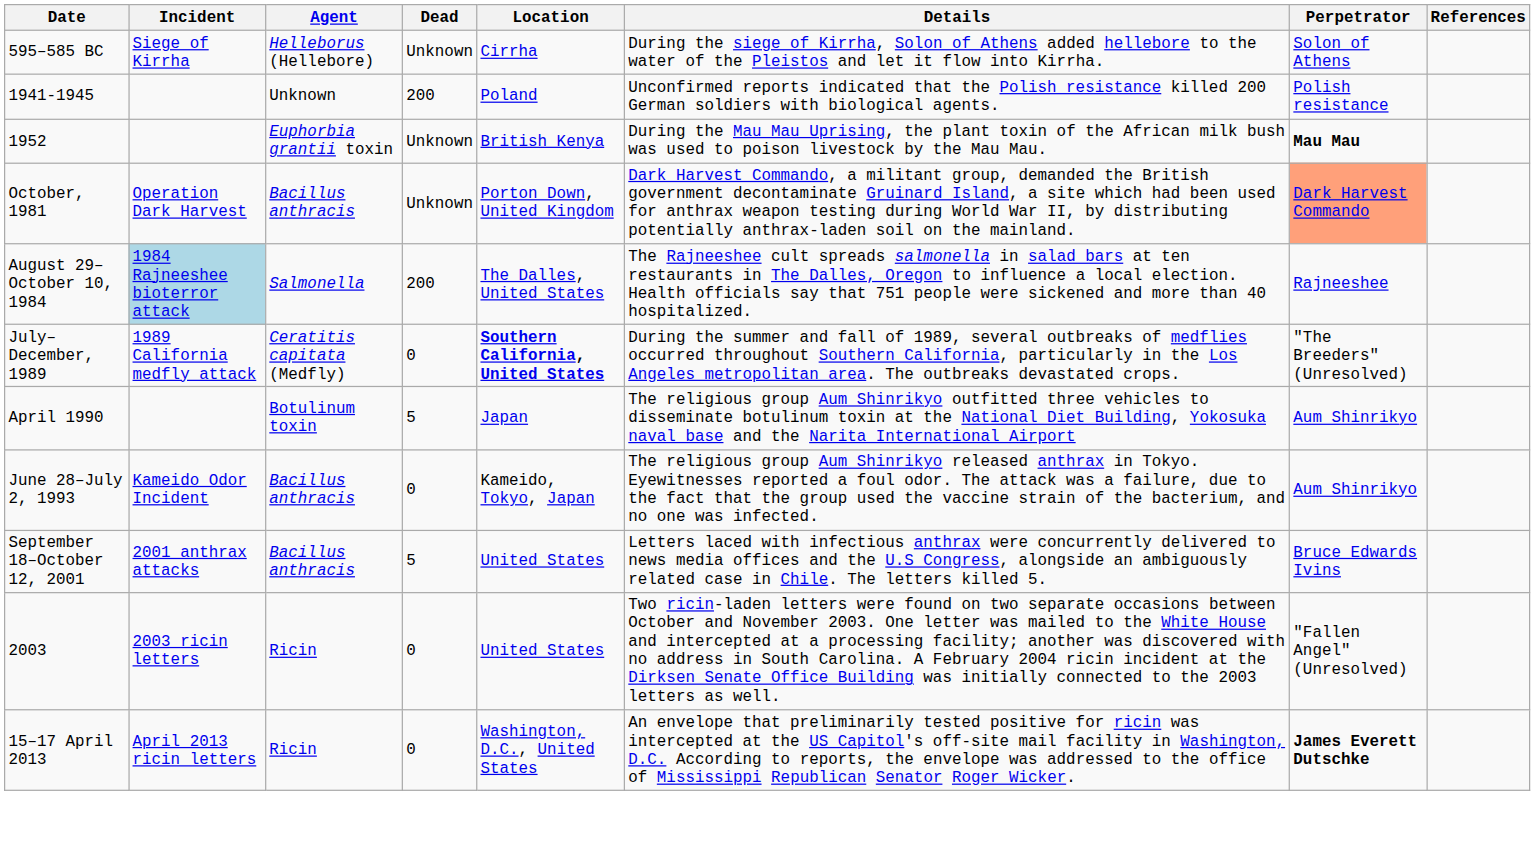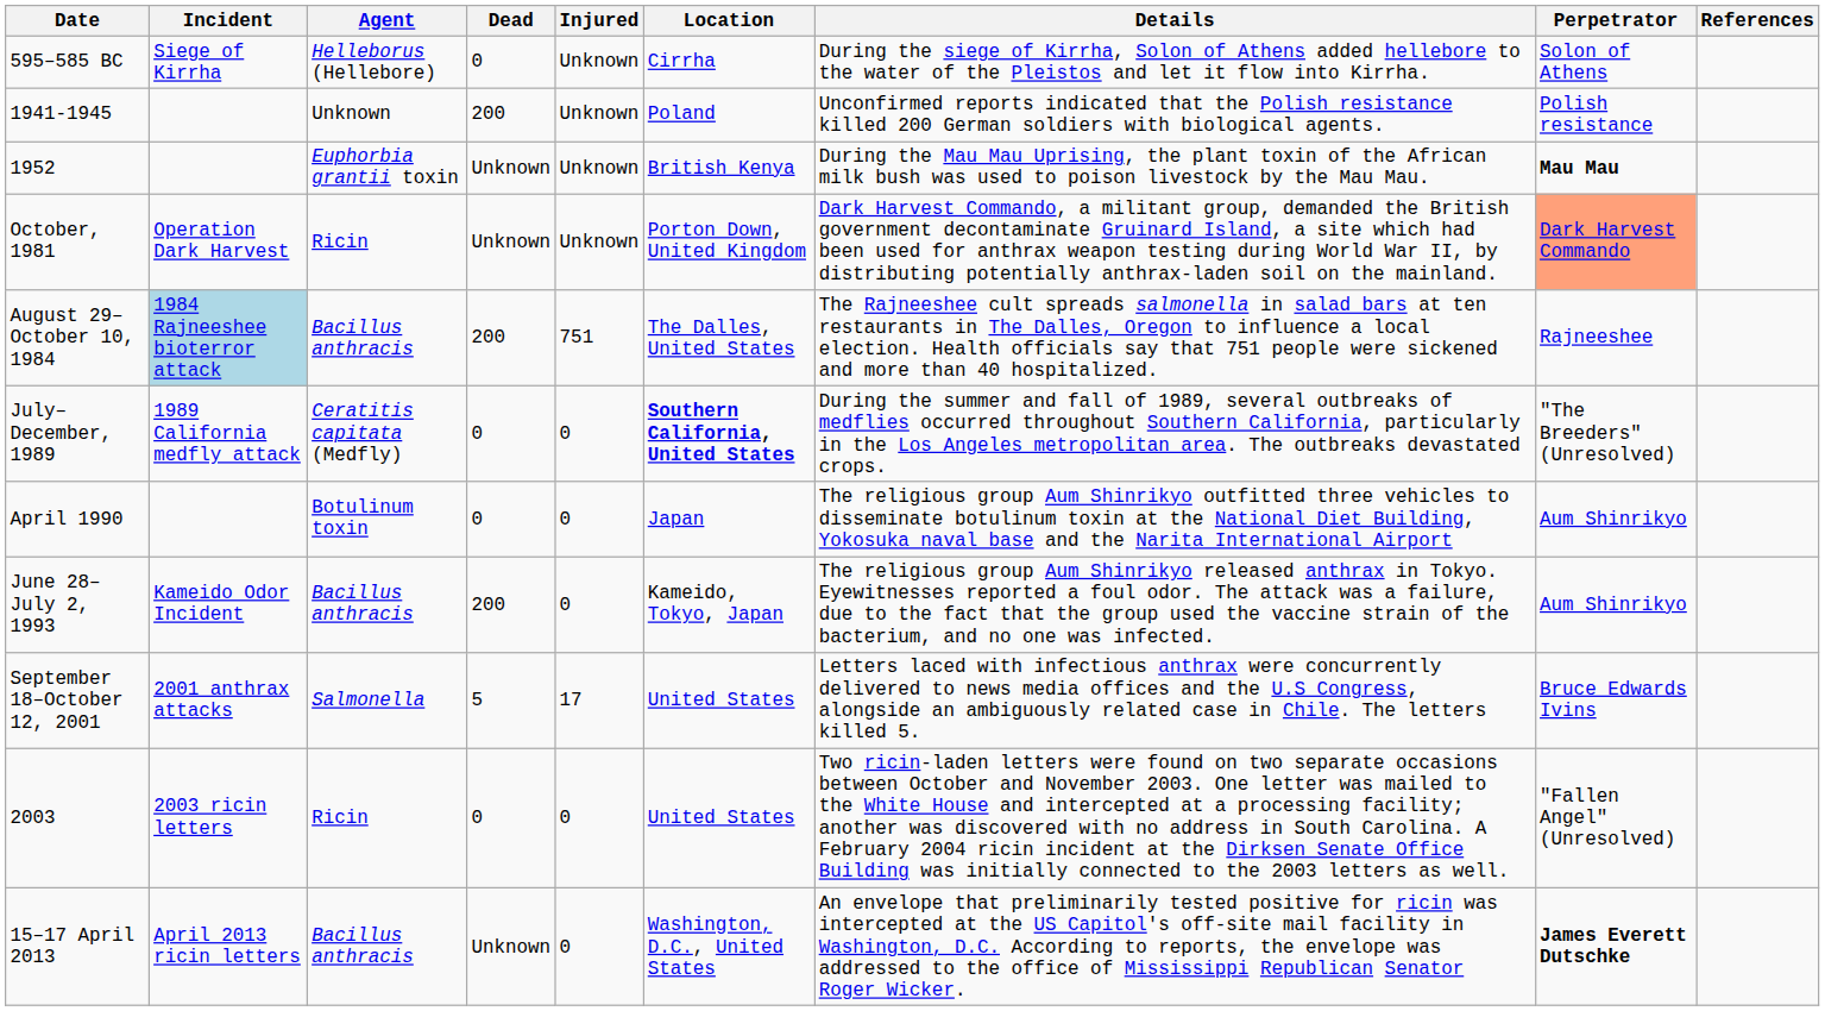 <table class="wikitable sortable">
 <tr>
 <th>Date</th>
 <th>Incident</th>
 <th><a href='#'>Agent</a></th>
 <th>Dead</th>
+<th>Injured</th>
 <th>Location</th>
 <th class="unsortable">Details</th>
 <th>Perpetrator</th>
 <th>References</th>
 </tr>
 <tr>
 <td data-sort-value="-595">595–585 BC</td>
 <td><a href='#'>Siege of Kirrha</a></td>
 <td><em><a href='#'>Helleborus</a></em><br>(Hellebore)</td>
+<td>0</td>
 <td>Unknown</td>
 <td><a href='#'>Cirrha</a></td>
 <td>During the <a href='#'>siege of Kirrha</a>, <a href='#'>Solon of Athens</a> added <a href='#'>hellebore</a> to the water of the <a href='#'>Pleistos</a> and let it flow into Kirrha.</td>
 <td><a href='#'>Solon of Athens</a></td>
 <td></td>
 </tr>
 <tr>
 <td>1941-1945</td>
 <td></td>
 <td>Unknown</td>
 <td>200</td>
+<td>Unknown</td>
 <td><a href='#'>Poland</a></td>
 <td>Unconfirmed reports indicated that the <a href='#'>Polish resistance</a> killed 200 German soldiers with biological agents.</td>
 <td><a href='#'>Polish resistance</a></td>
 <td></td>
 </tr>
 <tr>
 <td>1952</td>
 <td></td>
 <td><em><a href='#'>Euphorbia grantii</a></em> toxin</td>
 <td>Unknown</td>
+<td>Unknown</td>
 <td><a href='#'>British Kenya</a></td>
 <td>During the <a href='#'>Mau Mau Uprising</a>, the plant toxin of the African milk bush was used to poison livestock by the Mau Mau.</td>
 <td><strong>Mau Mau</strong></td>
 <td></td>
 </tr>
 <tr>
 <td data-sort-value="1981-10">October, 1981</td>
 <td><a href='#'>Operation Dark Harvest</a></td>
-<td><em><a href='#'>Bacillus anthracis</a></em></td>
+<td><a href='#'>Ricin</a></td>
+<td>Unknown</td>
 <td>Unknown</td>
 <td><a href='#'>Porton Down</a>, <a href='#'>United Kingdom</a></td>
 <td><a href='#'>Dark Harvest Commando</a>, a militant group, demanded the British government decontaminate <a href='#'>Gruinard Island</a>, a site which had been used for anthrax weapon testing during World War II, by distributing potentially anthrax-laden soil on the mainland.</td>
 <td style="background: lightsalmon;"><a href='#'>Dark Harvest Commando</a></td>
 <td></td>
 </tr>
 <tr>
 <td data-sort-value="1984-08-28">August 29–October 10, 1984</td>
 <td style="background: lightblue;"><a href='#'>1984 Rajneeshee bioterror attack</a></td>
-<td><em><a href='#'>Salmonella</a></em></td>
+<td><em><a href='#'>Bacillus anthracis</a></em></td>
 <td>200</td>
+<td>751</td>
 <td><a href='#'>The Dalles</a>, <a href='#'>United States</a></td>
 <td>The <a href='#'>Rajneeshee</a> cult spreads <em><a href='#'>salmonella</a></em> in <a href='#'>salad bars</a> at ten restaurants in <a href='#'>The Dalles, Oregon</a> to influence a local election. Health officials say that 751 people were sickened and more than 40 hospitalized.</td>
 <td><a href='#'>Rajneeshee</a></td>
 <td></td>
 </tr>
 <tr>
 <td data-sort-value="1989-07">July–December, 1989</td>
 <td><a href='#'>1989 California medfly attack</a></td>
 <td><em><a href='#'>Ceratitis capitata</a></em> (Medfly)</td>
 <td>0</td>
+<td>0</td>
 <td><strong><a href='#'>Southern California</a>, <a href='#'>United States</a></strong></td>
 <td>During the summer and fall of 1989, several outbreaks of <a href='#'>medflies</a> occurred throughout <a href='#'>Southern California</a>, particularly in the <a href='#'>Los Angeles metropolitan area</a>. The outbreaks devastated crops.</td>
 <td>"The Breeders"<br>(Unresolved)</td>
 <td></td>
 </tr>
 <tr>
 <td data-sort-value="1990-04">April 1990</td>
 <td></td>
 <td><a href='#'>Botulinum toxin</a></td>
-<td>5</td>
+<td>0</td>
+<td>0</td>
 <td><a href='#'>Japan</a></td>
 <td>The religious group <a href='#'>Aum Shinrikyo</a> outfitted three vehicles to disseminate botulinum toxin at the <a href='#'>National Diet Building</a>, <a href='#'>Yokosuka naval base</a> and the <a href='#'>Narita International Airport</a></td>
 <td><a href='#'>Aum Shinrikyo</a></td>
 <td></td>
 </tr>
 <tr>
 <td data-sort-value="1993-06-28">June 28–July 2, 1993</td>
 <td><a href='#'>Kameido Odor Incident</a></td>
 <td><em><a href='#'>Bacillus anthracis</a></em></td>
+<td>200</td>
 <td>0</td>
 <td>Kameido, <a href='#'>Tokyo</a>, <a href='#'>Japan</a></td>
 <td>The religious group <a href='#'>Aum Shinrikyo</a> released <a href='#'>anthrax</a> in Tokyo. Eyewitnesses reported a foul odor. The attack was a failure, due to the fact that the group used the vaccine strain of the bacterium, and no one was infected.</td>
 <td><a href='#'>Aum Shinrikyo</a></td>
 <td></td>
 </tr>
 <tr>
 <td data-sort-value="2001-09-18">September 18–October 12, 2001</td>
 <td><a href='#'>2001 anthrax attacks</a></td>
-<td><em><a href='#'>Bacillus anthracis</a></em></td>
+<td><em><a href='#'>Salmonella</a></em></td>
 <td>5</td>
+<td>17</td>
 <td><a href='#'>United States</a></td>
 <td>Letters laced with infectious <a href='#'>anthrax</a> were concurrently delivered to news media offices and the <a href='#'>U.S Congress</a>, alongside an ambiguously related case in <a href='#'>Chile</a>. The letters killed 5.</td>
 <td><a href='#'>Bruce Edwards Ivins</a></td>
 <td></td>
 </tr>
 <tr>
 <td>2003</td>
 <td><a href='#'>2003 ricin letters</a></td>
 <td><a href='#'>Ricin</a></td>
 <td>0</td>
+<td>0</td>
 <td><a href='#'>United States</a></td>
 <td>Two <a href='#'>ricin</a>-laden letters were found on two separate occasions between October and November 2003. One letter was mailed to the <a href='#'>White House</a> and intercepted at a processing facility; another was discovered with no address in South Carolina. A February 2004 ricin incident at the <a href='#'>Dirksen Senate Office Building</a> was initially connected to the 2003 letters as well.</td>
 <td>"Fallen Angel"<br>(Unresolved)</td>
 <td></td>
 </tr>
 <tr>
 <td data-sort-value="2013-04-15">15–17 April 2013</td>
 <td><a href='#'>April 2013 ricin letters</a></td>
-<td><a href='#'>Ricin</a></td>
+<td><em><a href='#'>Bacillus anthracis</a></em></td>
+<td>Unknown</td>
 <td>0</td>
 <td><a href='#'>Washington, D.C.</a>, <a href='#'>United States</a></td>
 <td>An envelope that preliminarily tested positive for <a href='#'>ricin</a> was intercepted at the <a href='#'>US Capitol</a>'s off-site mail facility in <a href='#'>Washington, D.C.</a> According to reports, the envelope was addressed to the office of <a href='#'>Mississippi</a> <a href='#'>Republican</a> <a href='#'>Senator</a> <a href='#'>Roger Wicker</a>.</td>
 <td><strong>James Everett Dutschke</strong></td>
 <td></td>
 </tr>
 </table>
